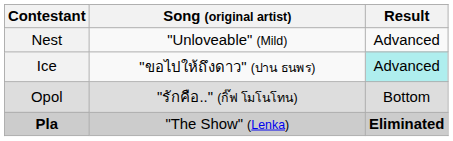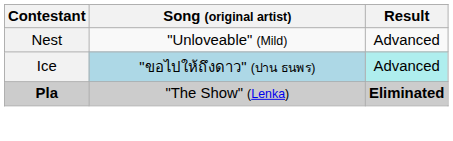 <table class="wikitable" style="text-align:center;">
 <tr>
 <th scope="col">Contestant</th>
 <th style="width:290px;" scope="col">Song <small>(original artist)</small></th>
 <th scope="col">Result</th>
 </tr>
 <tr>
 <th scope="row" style="font-weight:normal;">Nest</th>
 <td>"Unloveable" <small>(Mild)</small></td>
 <td>Advanced</td>
 </tr>
 <tr>
 <th scope="row" style="font-weight:normal;">Ice</th>
-<td>"ขอไปให้ถึงดาว" <small>(ปาน ธนพร)</small></td>
+<td style="background: lightblue;">"ขอไปให้ถึงดาว" <small>(ปาน ธนพร)</small></td>
 <td style="background: paleturquoise;">Advanced</td>
-</tr>
-<tr style="background:#ddd;">
-<th scope="row" style="background-color:#DDDDDD; font-weight:normal;">Opol</th>
-<td>"รักคือ.." <small>(กิ๊ฟ โมโนโทน)</small></td>
-<td>Bottom</td>
 </tr>
 <tr style="background:#ccc;">
 <th scope="row" style="background-color:#CCCCCC; font-weight:normal;"><strong>Pla</strong></th>
 <td>"The Show" <small>(<a href='#'>Lenka</a>)</small></td>
 <td><strong>Eliminated</strong></td>
 </tr>
 </table>
